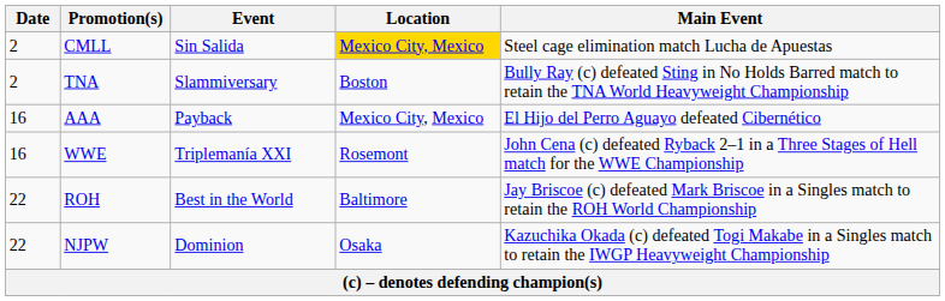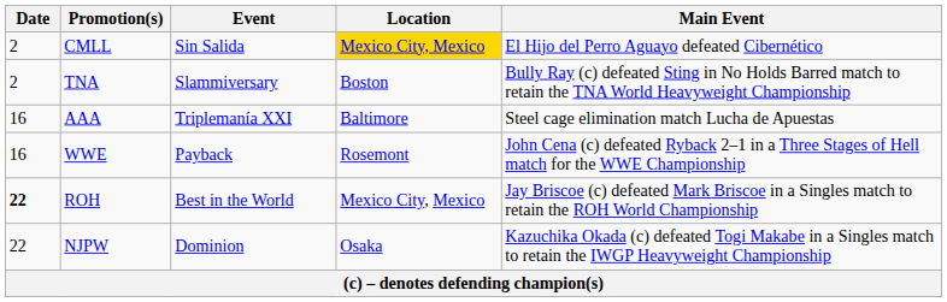 <table class="wikitable" style="width:100%;">
 <tr>
 <th width=5%>Date</th>
 <th width=5%>Promotion(s)</th>
 <th width=15%>Event</th>
 <th width=15%>Location</th>
 <th width=40%>Main Event</th>
 </tr>
 <tr>
 <td>2</td>
 <td><a href='#'>CMLL</a></td>
 <td><a href='#'>Sin Salida</a></td>
 <td style="background: gold;"><a href='#'>Mexico City, Mexico</a></td>
-<td>Steel cage elimination match Lucha de Apuestas</td>
+<td><a href='#'>El Hijo del Perro Aguayo</a> defeated <a href='#'>Cibernético</a></td>
 </tr>
 <tr>
 <td>2</td>
 <td><a href='#'>TNA</a></td>
 <td><a href='#'>Slammiversary</a></td>
 <td><a href='#'>Boston</a></td>
 <td><a href='#'>Bully Ray</a> (c) defeated <a href='#'>Sting</a> in No Holds Barred match to retain the <a href='#'>TNA World Heavyweight Championship</a></td>
 </tr>
 <tr>
 <td>16</td>
 <td><a href='#'>AAA</a></td>
-<td><a href='#'>Payback</a></td>
-<td><a href='#'>Mexico City</a>, <a href='#'>Mexico</a></td>
-<td><a href='#'>El Hijo del Perro Aguayo</a> defeated <a href='#'>Cibernético</a></td>
+<td><a href='#'>Triplemanía XXI</a></td>
+<td><a href='#'>Baltimore</a></td>
+<td>Steel cage elimination match Lucha de Apuestas</td>
 </tr>
 <tr>
 <td>16</td>
 <td><a href='#'>WWE</a></td>
-<td><a href='#'>Triplemanía XXI</a></td>
+<td><a href='#'>Payback</a></td>
 <td><a href='#'>Rosemont</a></td>
 <td><a href='#'>John Cena</a> (c)  defeated <a href='#'>Ryback</a> 2–1 in a <a href='#'>Three Stages of Hell match</a> for the <a href='#'>WWE Championship</a></td>
 </tr>
 <tr>
-<td>22</td>
+<td><strong>22</strong></td>
 <td><a href='#'>ROH</a></td>
 <td><a href='#'>Best in the World</a></td>
-<td><a href='#'>Baltimore</a></td>
+<td><a href='#'>Mexico City</a>, <a href='#'>Mexico</a></td>
 <td><a href='#'>Jay Briscoe</a> (c) defeated <a href='#'>Mark Briscoe</a> in a Singles match to retain the <a href='#'>ROH World Championship</a></td>
 </tr>
 <tr>
 <td>22</td>
 <td><a href='#'>NJPW</a></td>
 <td><a href='#'>Dominion</a></td>
 <td><a href='#'>Osaka</a></td>
 <td><a href='#'>Kazuchika Okada</a> (c) defeated <a href='#'>Togi Makabe</a> in a Singles match to retain the <a href='#'>IWGP Heavyweight Championship</a></td>
 </tr>
 <tr>
 <th colspan="6">(c) – denotes defending champion(s)</th>
 </tr>
 </table>
